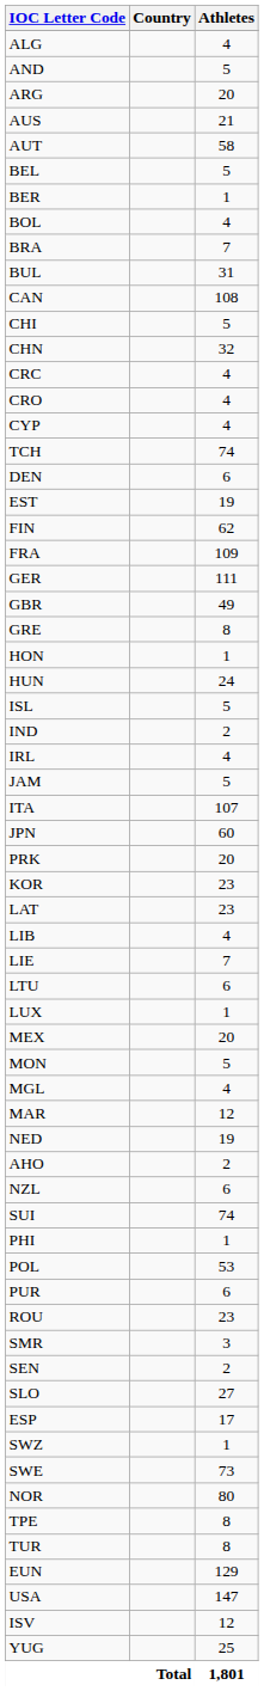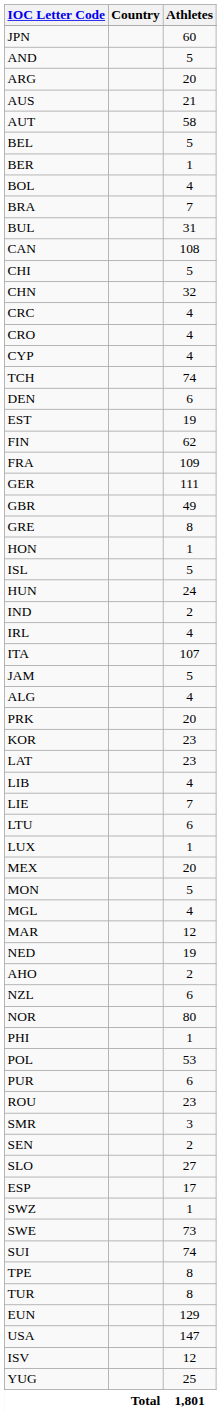 <table class="wikitable collapsible collapsed sortable" style="border:0;">
 <tr>
 <th><a href='#'>IOC Letter Code</a></th>
 <th>Country</th>
 <th>Athletes</th>
 </tr>
 <tr>
 </tr>
 <tr>
-<td>ALG</td>
+<td>JPN</td>
 <td></td>
-<td align=center>4</td>
+<td align=center>60</td>
 </tr>
 <tr>
 <td>AND</td>
 <td></td>
 <td align=center>5</td>
 </tr>
 <tr>
 <td>ARG</td>
 <td></td>
 <td align=center>20</td>
 </tr>
 <tr>
 <td>AUS</td>
 <td></td>
 <td align=center>21</td>
 </tr>
 <tr>
 <td>AUT</td>
 <td></td>
 <td align=center>58</td>
 </tr>
 <tr>
 <td>BEL</td>
 <td></td>
 <td align=center>5</td>
 </tr>
 <tr>
 <td>BER</td>
 <td></td>
 <td align=center>1</td>
 </tr>
 <tr>
 <td>BOL</td>
 <td></td>
 <td align=center>4</td>
 </tr>
 <tr>
 <td>BRA</td>
 <td></td>
 <td align=center>7</td>
 </tr>
 <tr>
 <td>BUL</td>
 <td></td>
 <td align=center>31</td>
 </tr>
 <tr>
 <td>CAN</td>
 <td></td>
 <td align=center>108</td>
 </tr>
 <tr>
 <td>CHI</td>
 <td></td>
 <td align=center>5</td>
 </tr>
 <tr>
 <td>CHN</td>
 <td></td>
 <td align=center>32</td>
 </tr>
 <tr>
 <td>CRC</td>
 <td></td>
 <td align=center>4</td>
 </tr>
 <tr>
 <td>CRO</td>
 <td></td>
 <td align=center>4</td>
 </tr>
 <tr>
 <td>CYP</td>
 <td></td>
 <td align=center>4</td>
 </tr>
 <tr>
 <td>TCH</td>
 <td></td>
 <td align=center>74</td>
 </tr>
 <tr>
 <td>DEN</td>
 <td></td>
 <td align=center>6</td>
 </tr>
 <tr>
 <td>EST</td>
 <td></td>
 <td align=center>19</td>
 </tr>
 <tr>
 <td>FIN</td>
 <td></td>
 <td align=center>62</td>
 </tr>
 <tr>
 <td>FRA</td>
 <td></td>
 <td align=center>109</td>
 </tr>
 <tr>
 <td>GER</td>
 <td></td>
 <td align=center>111</td>
 </tr>
 <tr>
 <td>GBR</td>
 <td></td>
 <td align=center>49</td>
 </tr>
 <tr>
 <td>GRE</td>
 <td></td>
 <td align=center>8</td>
 </tr>
 <tr>
 <td>HON</td>
 <td></td>
 <td align=center>1</td>
 </tr>
 <tr>
+<td>ISL</td>
+<td></td>
+<td align=center>5</td>
+</tr>
+<tr>
 <td>HUN</td>
 <td></td>
 <td align=center>24</td>
-</tr>
-<tr>
-<td>ISL</td>
-<td></td>
-<td align=center>5</td>
 </tr>
 <tr>
 <td>IND</td>
 <td></td>
 <td align=center>2</td>
 </tr>
 <tr>
 <td>IRL</td>
 <td></td>
 <td align=center>4</td>
 </tr>
 <tr>
+<td>ITA</td>
+<td></td>
+<td align=center>107</td>
+</tr>
+<tr>
 <td>JAM</td>
 <td></td>
 <td align=center>5</td>
 </tr>
 <tr>
-<td>ITA</td>
+<td>ALG</td>
 <td></td>
-<td align=center>107</td>
-</tr>
-<tr>
-<td>JPN</td>
-<td></td>
-<td align=center>60</td>
+<td align=center>4</td>
 </tr>
 <tr>
 <td>PRK</td>
 <td></td>
 <td align=center>20</td>
 </tr>
 <tr>
 <td>KOR</td>
 <td></td>
 <td align=center>23</td>
 </tr>
 <tr>
 <td>LAT</td>
 <td></td>
 <td align=center>23</td>
 </tr>
 <tr>
 <td>LIB</td>
 <td></td>
 <td align=center>4</td>
 </tr>
 <tr>
 <td>LIE</td>
 <td></td>
 <td align=center>7</td>
 </tr>
 <tr>
 <td>LTU</td>
 <td></td>
 <td align=center>6</td>
 </tr>
 <tr>
 <td>LUX</td>
 <td></td>
 <td align=center>1</td>
 </tr>
 <tr>
 <td>MEX</td>
 <td></td>
 <td align=center>20</td>
 </tr>
 <tr>
 <td>MON</td>
 <td></td>
 <td align=center>5</td>
 </tr>
 <tr>
 <td>MGL</td>
 <td></td>
 <td align=center>4</td>
 </tr>
 <tr>
 <td>MAR</td>
 <td></td>
 <td align=center>12</td>
 </tr>
 <tr>
 <td>NED</td>
 <td></td>
 <td align=center>19</td>
 </tr>
 <tr>
 <td>AHO</td>
 <td></td>
 <td align=center>2</td>
 </tr>
 <tr>
 <td>NZL</td>
 <td></td>
 <td align=center>6</td>
 </tr>
 <tr>
-<td>SUI</td>
+<td>NOR</td>
 <td></td>
-<td align=center>74</td>
+<td align=center>80</td>
 </tr>
 <tr>
 <td>PHI</td>
 <td></td>
 <td align=center>1</td>
 </tr>
 <tr>
 <td>POL</td>
 <td></td>
 <td align=center>53</td>
 </tr>
 <tr>
 <td>PUR</td>
 <td></td>
 <td align=center>6</td>
 </tr>
 <tr>
 <td>ROU</td>
 <td></td>
 <td align=center>23</td>
 </tr>
 <tr>
 <td>SMR</td>
 <td></td>
 <td align=center>3</td>
 </tr>
 <tr>
 <td>SEN</td>
 <td></td>
 <td align=center>2</td>
 </tr>
 <tr>
 <td>SLO</td>
 <td></td>
 <td align=center>27</td>
 </tr>
 <tr>
 <td>ESP</td>
 <td></td>
 <td align=center>17</td>
 </tr>
 <tr>
 <td>SWZ</td>
 <td></td>
 <td align=center>1</td>
 </tr>
 <tr>
 <td>SWE</td>
 <td></td>
 <td align=center>73</td>
 </tr>
 <tr>
-<td>NOR</td>
+<td>SUI</td>
 <td></td>
-<td align=center>80</td>
+<td align=center>74</td>
 </tr>
 <tr>
 <td>TPE</td>
 <td></td>
 <td align=center>8</td>
 </tr>
 <tr>
 <td>TUR</td>
 <td></td>
 <td align=center>8</td>
 </tr>
 <tr>
 <td>EUN</td>
 <td></td>
 <td align=center>129</td>
 </tr>
 <tr>
 <td>USA</td>
 <td></td>
 <td align=center>147</td>
 </tr>
 <tr>
 <td>ISV</td>
 <td></td>
 <td align=center>12</td>
 </tr>
 <tr>
 <td>YUG</td>
 <td></td>
 <td align=center>25</td>
 </tr>
 <tr class="sortbottom">
 <td colspan=2; style="text-align:right; border:0px; background:#fff;"><strong>Total</strong></td>
 <td style="text-align:center; border:0px; background:#fff;"><strong>1,801</strong></td>
 </tr>
 <tr>
 </tr>
 </table>
